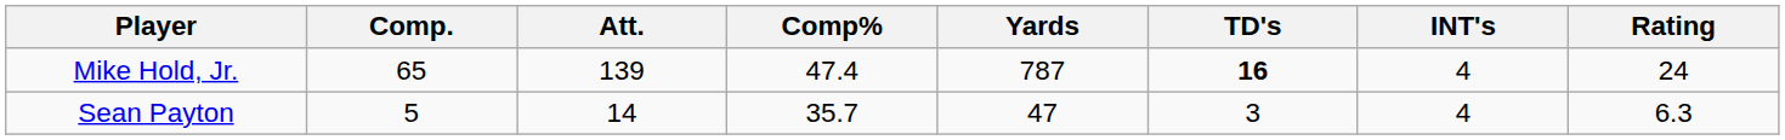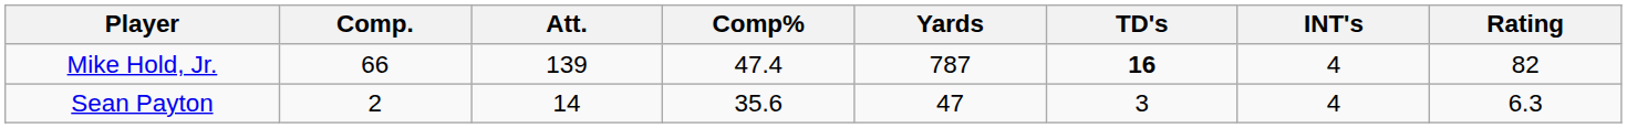 <table class="wikitable sortable">
 <tr>
 <th bgcolor="#DDDDFF" width="10%">Player</th>
 <th bgcolor="#DDDDFF" width="7%">Comp.</th>
 <th bgcolor="#DDDDFF" width="7%">Att.</th>
 <th bgcolor="#DDDDFF" width="7%">Comp%</th>
 <th bgcolor="#DDDDFF" width="7%">Yards</th>
 <th bgcolor="#DDDDFF" width="7%">TD's</th>
 <th bgcolor="#DDDDFF" width="7%">INT's</th>
 <th bgcolor="#DDDDFF" width="7%">Rating</th>
 </tr>
 <tr align="center">
 <td><a href='#'>Mike Hold, Jr.</a></td>
-<td>65</td>
+<td>66</td>
 <td>139</td>
 <td>47.4</td>
 <td>787</td>
 <td><strong>16</strong></td>
 <td>4</td>
-<td>24</td>
+<td>82</td>
 </tr>
 <tr align="center">
 <td><a href='#'>Sean Payton</a></td>
-<td>5</td>
+<td>2</td>
 <td>14</td>
-<td>35.7</td>
+<td>35.6</td>
 <td>47</td>
 <td>3</td>
 <td>4</td>
 <td>6.3</td>
 </tr>
 </table>
